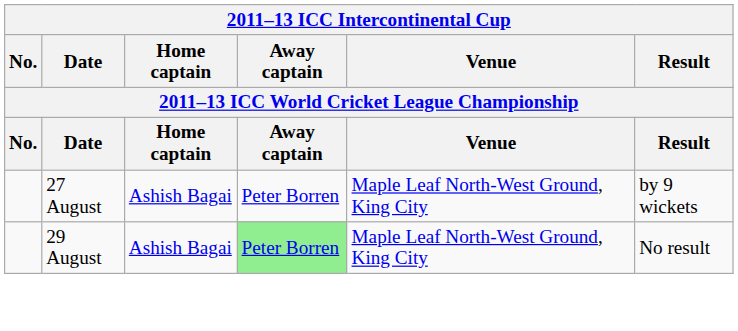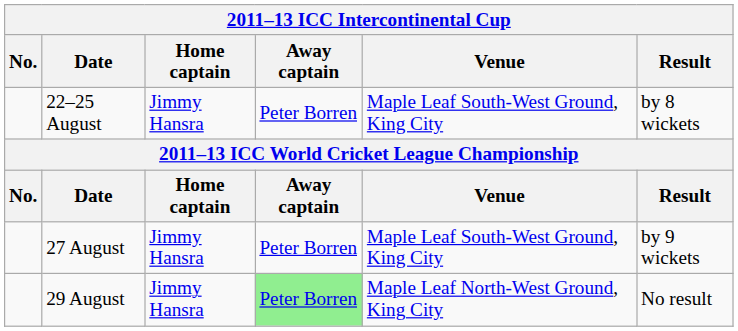 <table class="wikitable">
 <tr>
 <th colspan="6"><a href='#'>2011–13 ICC Intercontinental Cup</a></th>
 </tr>
 <tr>
 <th>No.</th>
 <th>Date</th>
 <th>Home captain</th>
 <th>Away captain</th>
 <th>Venue</th>
 <th>Result</th>
+</tr>
+<tr>
+<td></td>
+<td>22–25 August</td>
+<td><a href='#'>Jimmy Hansra</a></td>
+<td><a href='#'>Peter Borren</a></td>
+<td><a href='#'>Maple Leaf South-West Ground</a>, <a href='#'>King City</a></td>
+<td> by 8 wickets</td>
 </tr>
 <tr>
 <th colspan="6"><a href='#'>2011–13 ICC World Cricket League Championship</a></th>
 </tr>
 <tr>
 <th>No.</th>
 <th>Date</th>
 <th>Home captain</th>
 <th>Away captain</th>
 <th>Venue</th>
 <th>Result</th>
 </tr>
 <tr>
 <td></td>
 <td>27 August</td>
-<td><a href='#'>Ashish Bagai</a></td>
+<td><a href='#'>Jimmy Hansra</a></td>
 <td><a href='#'>Peter Borren</a></td>
-<td><a href='#'>Maple Leaf North-West Ground</a>, <a href='#'>King City</a></td>
+<td><a href='#'>Maple Leaf South-West Ground</a>, <a href='#'>King City</a></td>
 <td> by 9 wickets</td>
 </tr>
 <tr>
 <td></td>
 <td>29 August</td>
-<td><a href='#'>Ashish Bagai</a></td>
+<td><a href='#'>Jimmy Hansra</a></td>
 <td style="background: lightgreen;"><a href='#'>Peter Borren</a></td>
 <td><a href='#'>Maple Leaf North-West Ground</a>, <a href='#'>King City</a></td>
 <td>No result</td>
 </tr>
 </table>
